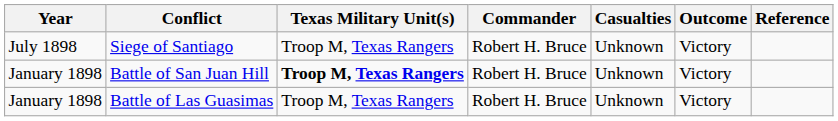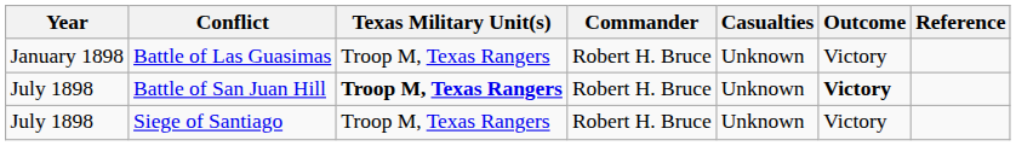 <table class="wikitable">
 <tr>
 <th>Year</th>
 <th>Conflict</th>
 <th>Texas Military Unit(s)</th>
 <th>Commander</th>
 <th>Casualties</th>
 <th>Outcome</th>
 <th>Reference</th>
 </tr>
 <tr>
+<td>January 1898</td>
+<td><a href='#'>Battle of Las Guasimas</a></td>
+<td>Troop M, <a href='#'>Texas Rangers</a></td>
+<td>Robert H. Bruce</td>
+<td>Unknown</td>
+<td>Victory</td>
+<td></td>
+</tr>
+<tr>
+<td>July 1898</td>
+<td><a href='#'>Battle of San Juan Hill</a></td>
+<td><strong>Troop M, <a href='#'>Texas Rangers</a></strong></td>
+<td>Robert H. Bruce</td>
+<td>Unknown</td>
+<td><strong>Victory</strong></td>
+<td></td>
+</tr>
+<tr>
 <td>July 1898</td>
 <td><a href='#'>Siege of Santiago</a></td>
 <td>Troop M, <a href='#'>Texas Rangers</a></td>
 <td>Robert H. Bruce</td>
 <td>Unknown</td>
 <td>Victory</td>
 <td></td>
 </tr>
-<tr>
-<td>January 1898</td>
-<td><a href='#'>Battle of San Juan Hill</a></td>
-<td><strong>Troop M, <a href='#'>Texas Rangers</a></strong></td>
-<td>Robert H. Bruce</td>
-<td>Unknown</td>
-<td>Victory</td>
-<td></td>
-</tr>
-<tr>
-<td>January 1898</td>
-<td><a href='#'>Battle of Las Guasimas</a></td>
-<td>Troop M, <a href='#'>Texas Rangers</a></td>
-<td>Robert H. Bruce</td>
-<td>Unknown</td>
-<td>Victory</td>
-<td></td>
-</tr>
 </table>
